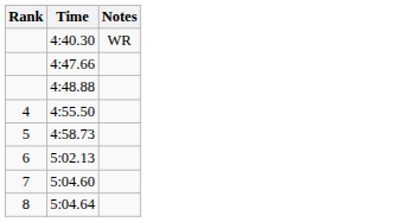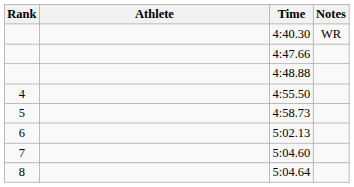 <table class="wikitable" style="text-align:center">
 <tr>
 <th>Rank</th>
+<th Style="width:18em">Athlete</th>
 <th>Time</th>
 <th>Notes</th>
 </tr>
 <tr>
 <td></td>
+<td style="text-align:left"></td>
 <td>4:40.30</td>
 <td>WR</td>
 </tr>
 <tr>
 <td></td>
+<td style="text-align:left"></td>
 <td>4:47.66</td>
 <td></td>
 </tr>
 <tr>
 <td></td>
+<td style="text-align:left"></td>
 <td>4:48.88</td>
 <td></td>
 </tr>
 <tr>
 <td>4</td>
+<td style="text-align:left"></td>
 <td>4:55.50</td>
 <td></td>
 </tr>
 <tr>
 <td>5</td>
+<td style="text-align:left"></td>
 <td>4:58.73</td>
 <td></td>
 </tr>
 <tr>
 <td>6</td>
+<td style="text-align:left"></td>
 <td>5:02.13</td>
 <td></td>
 </tr>
 <tr>
 <td>7</td>
+<td style="text-align:left"></td>
 <td>5:04.60</td>
 <td></td>
 </tr>
 <tr>
 <td>8</td>
+<td style="text-align:left"></td>
 <td>5:04.64</td>
 <td></td>
 </tr>
 </table>
